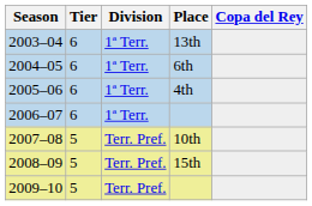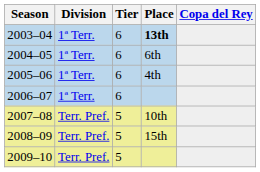 <table class="wikitable">
 <tr>
 <th>Season</th>
+<th>Division</th>
 <th>Tier</th>
-<th>Division</th>
 <th>Place</th>
 <th><a href='#'>Copa del Rey</a></th>
 </tr>
 <tr>
 <td style="background:#BBD7EC;">2003–04</td>
+<td style="background:#BBD7EC;"><a href='#'>1ª Terr.</a></td>
 <td style="background:#BBD7EC;">6</td>
-<td style="background:#BBD7EC;"><a href='#'>1ª Terr.</a></td>
-<td style="background:#BBD7EC;">13th</td>
+<td style="background:#BBD7EC;"><strong>13th</strong></td>
 <th style="background:#efefef;"></th>
 </tr>
 <tr>
 <td style="background:#BBD7EC;">2004–05</td>
+<td style="background:#BBD7EC;"><a href='#'>1ª Terr.</a></td>
 <td style="background:#BBD7EC;">6</td>
-<td style="background:#BBD7EC;"><a href='#'>1ª Terr.</a></td>
 <td style="background:#BBD7EC;">6th</td>
 <th style="background:#efefef;"></th>
 </tr>
 <tr>
 <td style="background:#BBD7EC;">2005–06</td>
+<td style="background:#BBD7EC;"><a href='#'>1ª Terr.</a></td>
 <td style="background:#BBD7EC;">6</td>
-<td style="background:#BBD7EC;"><a href='#'>1ª Terr.</a></td>
 <td style="background:#BBD7EC;">4th</td>
 <th style="background:#efefef;"></th>
 </tr>
 <tr>
 <td style="background:#BBD7EC;">2006–07</td>
+<td style="background:#BBD7EC;"><a href='#'>1ª Terr.</a></td>
 <td style="background:#BBD7EC;">6</td>
-<td style="background:#BBD7EC;"><a href='#'>1ª Terr.</a></td>
 <td style="background:#BBD7EC;"></td>
 <th style="background:#efefef;"></th>
 </tr>
 <tr>
 <td style="background:#EFEF99;">2007–08</td>
+<td style="background:#EFEF99;"><a href='#'>Terr. Pref.</a></td>
 <td style="background:#EFEF99;">5</td>
-<td style="background:#EFEF99;"><a href='#'>Terr. Pref.</a></td>
 <td style="background:#EFEF99;">10th</td>
 <th style="background:#efefef;"></th>
 </tr>
 <tr>
 <td style="background:#EFEF99;">2008–09</td>
+<td style="background:#EFEF99;"><a href='#'>Terr. Pref.</a></td>
 <td style="background:#EFEF99;">5</td>
-<td style="background:#EFEF99;"><a href='#'>Terr. Pref.</a></td>
 <td style="background:#EFEF99;">15th</td>
 <th style="background:#efefef;"></th>
 </tr>
 <tr>
 <td style="background:#EFEF99;">2009–10</td>
+<td style="background:#EFEF99;"><a href='#'>Terr. Pref.</a></td>
 <td style="background:#EFEF99;">5</td>
-<td style="background:#EFEF99;"><a href='#'>Terr. Pref.</a></td>
 <td style="background:#EFEF99;"></td>
 <th style="background:#efefef;"></th>
 </tr>
 </table>
